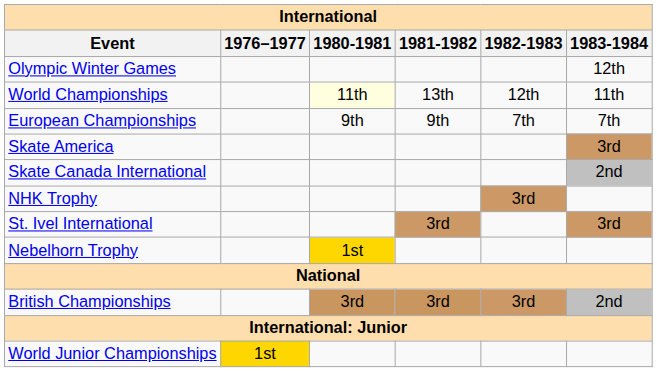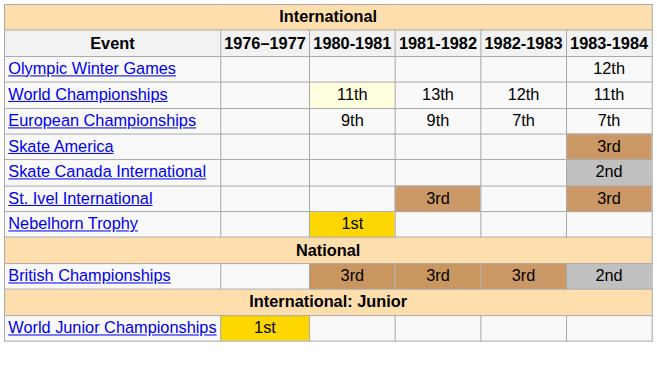 <table class="wikitable">
 <tr>
 <th style="background-color: #ffdead; " colspan=6 align=center>International</th>
 </tr>
 <tr>
 <th>Event</th>
 <th>1976–1977</th>
 <th>1980-1981</th>
 <th>1981-1982</th>
 <th>1982-1983</th>
 <th>1983-1984</th>
 </tr>
 <tr>
 <td><a href='#'>Olympic Winter Games</a></td>
 <td></td>
 <td></td>
 <td></td>
 <td></td>
 <td align="center">12th</td>
 </tr>
 <tr>
 <td><a href='#'>World Championships</a></td>
 <td></td>
 <td align="center" style="background: lightyellow;">11th</td>
 <td align="center">13th</td>
 <td align="center">12th</td>
 <td align="center">11th</td>
 </tr>
 <tr>
 <td><a href='#'>European Championships</a></td>
 <td></td>
 <td align="center">9th</td>
 <td align="center">9th</td>
 <td align="center">7th</td>
 <td align="center">7th</td>
 </tr>
 <tr>
 <td><a href='#'>Skate America</a></td>
 <td></td>
 <td></td>
 <td></td>
 <td></td>
 <td align="center" bgcolor="cc9966">3rd</td>
 </tr>
 <tr>
 <td><a href='#'>Skate Canada International</a></td>
 <td></td>
 <td></td>
 <td></td>
 <td></td>
 <td align="center" bgcolor="silver">2nd</td>
 </tr>
 <tr>
-<td><a href='#'>NHK Trophy</a></td>
-<td></td>
-<td></td>
-<td></td>
-<td align="center" bgcolor="cc9966">3rd</td>
-<td></td>
-</tr>
-<tr>
 <td><a href='#'>St. Ivel International</a></td>
 <td></td>
 <td></td>
 <td align=center bgcolor=cc9966>3rd</td>
 <td></td>
 <td align=center bgcolor=cc9966>3rd</td>
 </tr>
 <tr>
 <td><a href='#'>Nebelhorn Trophy</a></td>
 <td></td>
 <td align="center" bgcolor="gold">1st</td>
 <td></td>
 <td></td>
 <td></td>
 </tr>
 <tr>
 <th style="background-color: #ffdead " colspan=6 align=center>National</th>
 </tr>
 <tr>
 <td><a href='#'>British Championships</a></td>
 <td></td>
 <td align=center bgcolor=c9966>3rd</td>
 <td align=center bgcolor=c9966>3rd</td>
 <td align=center bgcolor=cc9966>3rd</td>
 <td align=center bgcolor=silver>2nd</td>
 </tr>
 <tr>
 <th style="background-color: #ffdead " colspan=6 align=center>International: Junior</th>
 </tr>
 <tr>
 <td><a href='#'>World Junior Championships</a></td>
 <td align=center bgcolor=gold>1st</td>
 <td></td>
 <td></td>
 <td></td>
 <td></td>
 </tr>
 </table>
